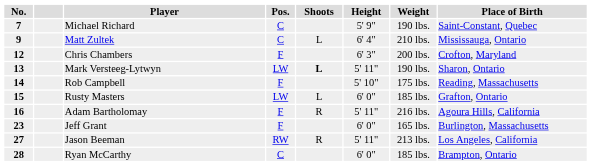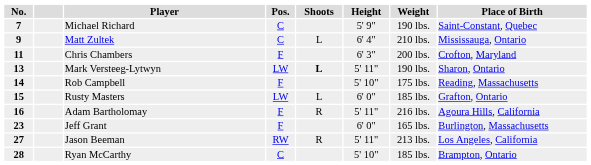 <table width=900 style="text-align:center;">
 <tr>
 <th colspan=8></th>
 </tr>
 <tr style="background:#dddddd;">
 <th width=5%>No.</th>
 <th width=5%></th>
 <th width=35%>Player</th>
 <th width=5%>Pos.</th>
 <th width=8%>Shoots</th>
 <th width=8%>Height</th>
 <th width=8%>Weight</th>
 <th width=37%>Place of Birth</th>
 </tr>
 <tr style="background:#eeeeee;">
 <td><strong>7</strong></td>
 <td></td>
 <td style="text-align:left;">Michael Richard</td>
 <td><a href='#'>C</a></td>
 <td></td>
 <td>5' 9"</td>
 <td>190 lbs.</td>
 <td style="text-align:left;"><a href='#'>Saint-Constant</a>, <a href='#'>Quebec</a></td>
 </tr>
 <tr style="background:#eeeeee;">
 <td><strong>9</strong></td>
 <td></td>
 <td style="text-align:left;"><a href='#'>Matt Zultek</a></td>
 <td><a href='#'>C</a></td>
 <td>L</td>
 <td>6' 4"</td>
 <td>210 lbs.</td>
 <td style="text-align:left;"><a href='#'>Mississauga</a>, <a href='#'>Ontario</a></td>
 </tr>
 <tr style="background:#eeeeee;">
-<td><strong>12</strong></td>
+<td><strong>11</strong></td>
 <td></td>
 <td style="text-align:left;">Chris Chambers</td>
 <td><a href='#'>F</a></td>
 <td></td>
 <td>6' 3"</td>
 <td>200 lbs.</td>
 <td style="text-align:left;"><a href='#'>Crofton</a>, <a href='#'>Maryland</a></td>
 </tr>
 <tr style="background:#eeeeee;">
 <td><strong>13</strong></td>
 <td></td>
 <td style="text-align:left;">Mark Versteeg-Lytwyn</td>
 <td><a href='#'>LW</a></td>
 <td><strong>L</strong></td>
 <td>5' 11"</td>
 <td>190 lbs.</td>
 <td style="text-align:left;"><a href='#'>Sharon</a>, <a href='#'>Ontario</a></td>
 </tr>
 <tr style="background:#eeeeee;">
 <td><strong>14</strong></td>
 <td></td>
 <td style="text-align:left;">Rob Campbell</td>
 <td><a href='#'>F</a></td>
 <td></td>
 <td>5' 10"</td>
 <td>175 lbs.</td>
 <td style="text-align:left;"><a href='#'>Reading</a>, <a href='#'>Massachusetts</a></td>
 </tr>
 <tr style="background:#eeeeee;">
 <td><strong>15</strong></td>
 <td></td>
 <td style="text-align:left;">Rusty Masters</td>
 <td><a href='#'>LW</a></td>
 <td>L</td>
 <td>6' 0"</td>
 <td>185 lbs.</td>
 <td style="text-align:left;"><a href='#'>Grafton</a>, <a href='#'>Ontario</a></td>
 </tr>
 <tr style="background:#eeeeee;">
 <td><strong>16</strong></td>
 <td></td>
 <td style="text-align:left;">Adam Bartholomay</td>
 <td><a href='#'>F</a></td>
 <td>R</td>
 <td>5' 11"</td>
 <td>216 lbs.</td>
 <td style="text-align:left;"><a href='#'>Agoura Hills</a>, <a href='#'>California</a></td>
 </tr>
 <tr style="background:#eeeeee;">
 <td><strong>23</strong></td>
 <td></td>
 <td style="text-align:left;">Jeff Grant</td>
 <td><a href='#'>F</a></td>
 <td></td>
 <td>6' 0"</td>
 <td>165 lbs.</td>
 <td style="text-align:left;"><a href='#'>Burlington</a>, <a href='#'>Massachusetts</a></td>
 </tr>
 <tr style="background:#eeeeee;">
 <td><strong>27</strong></td>
 <td></td>
 <td style="text-align:left;">Jason Beeman</td>
 <td><a href='#'>RW</a></td>
 <td>R</td>
 <td>5' 11"</td>
 <td>213 lbs.</td>
 <td style="text-align:left;"><a href='#'>Los Angeles</a>, <a href='#'>California</a></td>
 </tr>
 <tr bgcolor="#eeeeee">
 <td><strong>28</strong></td>
 <td></td>
 <td style="text-align:left;">Ryan McCarthy</td>
 <td><a href='#'>C</a></td>
 <td></td>
-<td>6' 0"</td>
+<td>5' 10"</td>
 <td>185 lbs.</td>
 <td style="text-align:left;"><a href='#'>Brampton</a>, <a href='#'>Ontario</a></td>
 </tr>
 </table>
